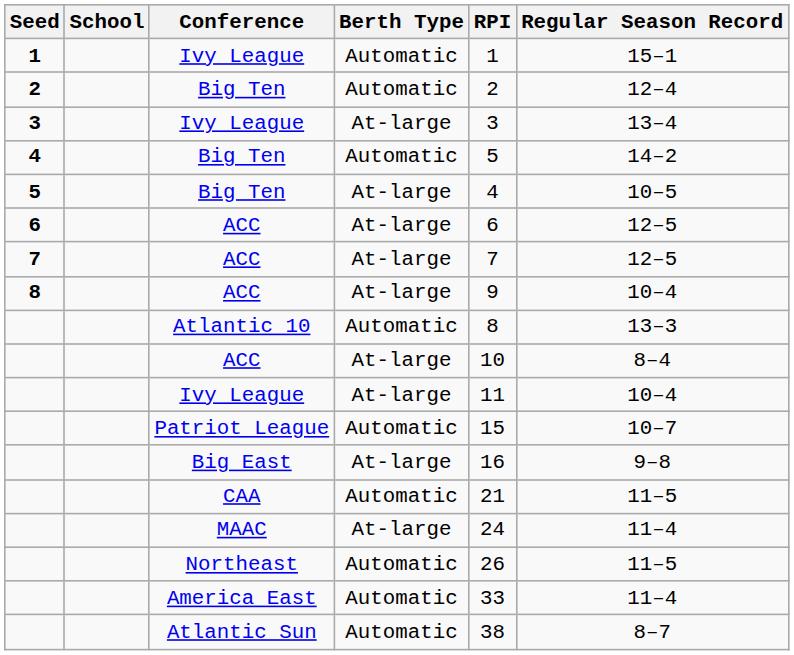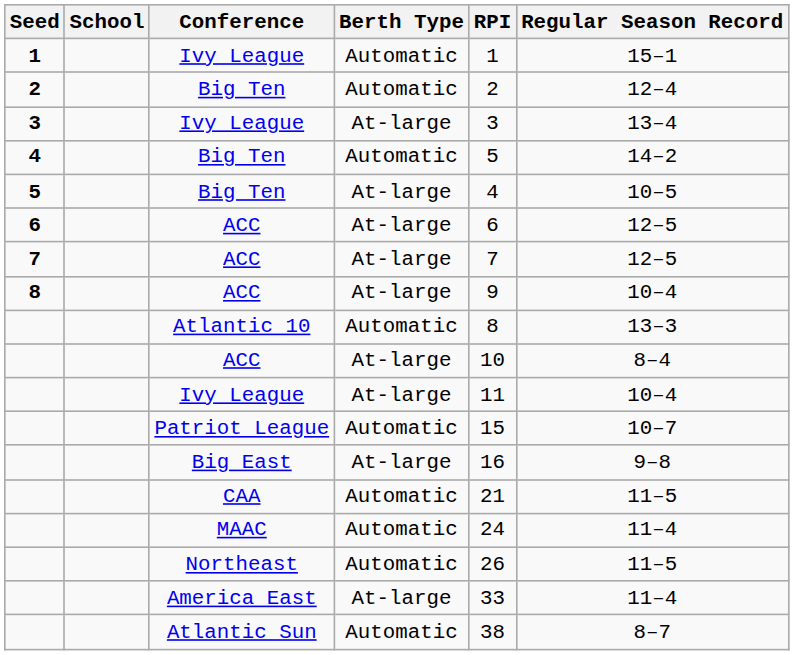 <table class="wikitable sortable" style=text-align:center>
 <tr>
 <th>Seed</th>
 <th>School</th>
 <th>Conference</th>
 <th>Berth Type</th>
 <th>RPI</th>
 <th>Regular Season Record</th>
 </tr>
 <tr>
 <td><strong>1</strong></td>
 <td style=><strong><a href='#'></a></strong></td>
 <td><a href='#'>Ivy League</a></td>
 <td>Automatic</td>
 <td>1</td>
 <td>15–1</td>
 </tr>
 <tr>
 <td><strong>2</strong></td>
 <td style=><strong><a href='#'></a></strong></td>
 <td><a href='#'>Big Ten</a></td>
 <td>Automatic</td>
 <td>2</td>
 <td>12–4</td>
 </tr>
 <tr>
 <td><strong>3</strong></td>
 <td style=><strong></strong></td>
 <td><a href='#'>Ivy League</a></td>
 <td>At-large</td>
 <td>3</td>
 <td>13–4</td>
 </tr>
 <tr>
 <td><strong>4</strong></td>
 <td style=><strong><a href='#'></a></strong></td>
 <td><a href='#'>Big Ten</a></td>
 <td>Automatic</td>
 <td>5</td>
 <td>14–2</td>
 </tr>
 <tr>
 <td><strong>5</strong></td>
 <td style=><strong><a href='#'></a></strong></td>
 <td><a href='#'>Big Ten</a></td>
 <td>At-large</td>
 <td>4</td>
 <td>10–5</td>
 </tr>
 <tr>
 <td><strong>6</strong></td>
 <td style=><strong></strong></td>
 <td><a href='#'>ACC</a></td>
 <td>At-large</td>
 <td>6</td>
 <td>12–5</td>
 </tr>
 <tr>
 <td><strong>7</strong></td>
 <td style=><strong><a href='#'></a></strong></td>
 <td><a href='#'>ACC</a></td>
 <td>At-large</td>
 <td>7</td>
 <td>12–5</td>
 </tr>
 <tr>
 <td><strong>8</strong></td>
 <td style=><strong></strong></td>
 <td><a href='#'>ACC</a></td>
 <td>At-large</td>
 <td>9</td>
 <td>10–4</td>
 </tr>
 <tr>
 <td></td>
 <td style=><strong><a href='#'></a></strong></td>
 <td><a href='#'>Atlantic 10</a></td>
 <td>Automatic</td>
 <td>8</td>
 <td>13–3</td>
 </tr>
 <tr>
 <td></td>
 <td style=><strong></strong></td>
 <td><a href='#'>ACC</a></td>
 <td>At-large</td>
 <td>10</td>
 <td>8–4</td>
 </tr>
 <tr>
 <td></td>
 <td style=><strong><a href='#'></a></strong></td>
 <td><a href='#'>Ivy League</a></td>
 <td>At-large</td>
 <td>11</td>
 <td>10–4</td>
 </tr>
 <tr>
 <td></td>
 <td style=><strong><a href='#'></a></strong></td>
 <td><a href='#'>Patriot League</a></td>
 <td>Automatic</td>
 <td>15</td>
 <td>10–7</td>
 </tr>
 <tr>
 <td></td>
 <td style=><strong></strong></td>
 <td><a href='#'>Big East</a></td>
 <td>At-large</td>
 <td>16</td>
 <td>9–8</td>
 </tr>
 <tr>
 <td></td>
 <td style=><strong></strong></td>
 <td><a href='#'>CAA</a></td>
 <td>Automatic</td>
 <td>21</td>
 <td>11–5</td>
 </tr>
 <tr>
 <td></td>
 <td style=><strong><a href='#'></a></strong></td>
 <td><a href='#'>MAAC</a></td>
-<td>At-large</td>
+<td>Automatic</td>
 <td>24</td>
 <td>11–4</td>
 </tr>
 <tr>
 <td></td>
 <td style=><strong><a href='#'></a></strong></td>
 <td><a href='#'>Northeast</a></td>
 <td>Automatic</td>
 <td>26</td>
 <td>11–5</td>
 </tr>
 <tr>
 <td></td>
 <td style=><strong></strong></td>
 <td><a href='#'>America East</a></td>
-<td>Automatic</td>
+<td>At-large</td>
 <td>33</td>
 <td>11–4</td>
 </tr>
 <tr>
 <td></td>
 <td style=><strong></strong></td>
 <td><a href='#'>Atlantic Sun</a></td>
 <td>Automatic</td>
 <td>38</td>
 <td>8–7</td>
 </tr>
 </table>
